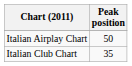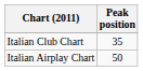 <table class="wikitable sortable">
 <tr>
 <th align="left">Chart (2011)</th>
 <th align="left">Peak<br>position</th>
 </tr>
 <tr>
 </tr>
 <tr>
+<td>Italian Club Chart</td>
+<td align="center">35</td>
+</tr>
+<tr>
 <td>Italian Airplay Chart</td>
 <td align="center">50</td>
 </tr>
-<tr>
-<td>Italian Club Chart</td>
-<td align="center">35</td>
-</tr>
 </table>
